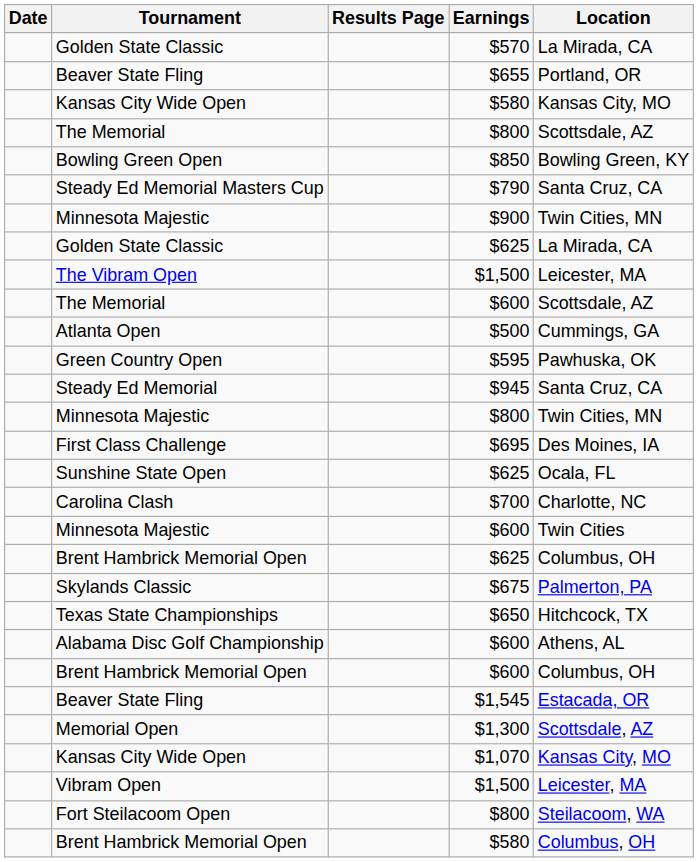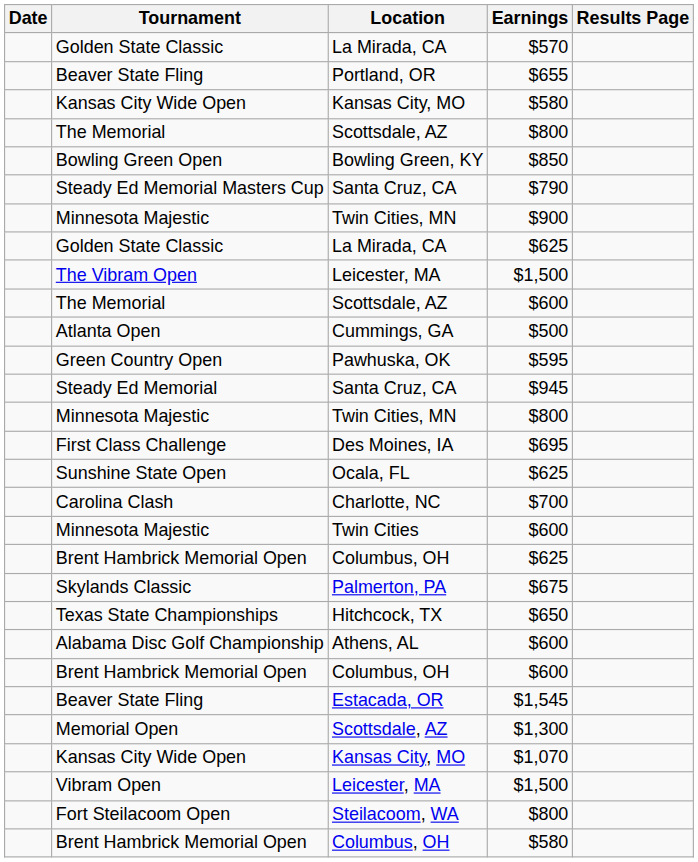 <table class="wikitable sortable">
 <tr>
 <th>Date</th>
 <th>Tournament</th>
+<th class="unsortable">Location</th>
+<th>Earnings</th>
 <th class="unsortable">Results Page</th>
-<th>Earnings</th>
-<th class="unsortable">Location</th>
 </tr>
 <tr>
 <td></td>
 <td>Golden State Classic</td>
+<td>La Mirada, CA</td>
+<td align="right">$570</td>
 <td></td>
-<td align="right">$570</td>
-<td>La Mirada, CA</td>
 </tr>
 <tr>
 <td></td>
 <td>Beaver State Fling</td>
+<td>Portland, OR</td>
+<td align="right">$655</td>
 <td></td>
-<td align="right">$655</td>
-<td>Portland, OR</td>
 </tr>
 <tr>
 <td></td>
 <td>Kansas City Wide Open</td>
+<td>Kansas City, MO</td>
+<td align="right">$580</td>
 <td></td>
-<td align="right">$580</td>
-<td>Kansas City, MO</td>
 </tr>
 <tr>
 <td></td>
 <td>The Memorial</td>
+<td>Scottsdale, AZ</td>
+<td align="right">$800</td>
 <td></td>
-<td align="right">$800</td>
-<td>Scottsdale, AZ</td>
 </tr>
 <tr>
 <td></td>
 <td>Bowling Green Open</td>
+<td>Bowling Green, KY</td>
+<td align=right>$850</td>
 <td></td>
-<td align=right>$850</td>
-<td>Bowling Green, KY</td>
 </tr>
 <tr>
 <td></td>
 <td>Steady Ed Memorial Masters Cup</td>
+<td>Santa Cruz, CA</td>
+<td align=right>$790</td>
 <td></td>
-<td align=right>$790</td>
-<td>Santa Cruz, CA</td>
 </tr>
 <tr>
 <td></td>
 <td>Minnesota Majestic</td>
+<td>Twin Cities, MN</td>
+<td align=right>$900</td>
 <td></td>
-<td align=right>$900</td>
-<td>Twin Cities, MN</td>
 </tr>
 <tr>
 <td></td>
 <td>Golden State Classic</td>
+<td>La Mirada, CA</td>
+<td align=right>$625</td>
 <td></td>
-<td align=right>$625</td>
-<td>La Mirada, CA</td>
 </tr>
 <tr>
 <td></td>
 <td><a href='#'>The Vibram Open</a></td>
+<td>Leicester, MA</td>
+<td align=right>$1,500</td>
 <td></td>
-<td align=right>$1,500</td>
-<td>Leicester, MA</td>
 </tr>
 <tr>
 <td></td>
 <td>The Memorial</td>
+<td>Scottsdale, AZ</td>
+<td align=right>$600</td>
 <td></td>
-<td align=right>$600</td>
-<td>Scottsdale, AZ</td>
 </tr>
 <tr>
 <td></td>
 <td>Atlanta Open</td>
+<td>Cummings, GA</td>
+<td align=right>$500</td>
 <td></td>
-<td align=right>$500</td>
-<td>Cummings, GA</td>
 </tr>
 <tr>
 <td></td>
 <td>Green Country Open</td>
+<td>Pawhuska, OK</td>
+<td align=right>$595</td>
 <td></td>
-<td align=right>$595</td>
-<td>Pawhuska, OK</td>
 </tr>
 <tr>
 <td></td>
 <td>Steady Ed Memorial</td>
+<td>Santa Cruz, CA</td>
+<td align=right>$945</td>
 <td></td>
-<td align=right>$945</td>
-<td>Santa Cruz, CA</td>
 </tr>
 <tr>
 <td></td>
 <td>Minnesota Majestic</td>
+<td>Twin Cities, MN</td>
+<td align=right>$800</td>
 <td></td>
-<td align=right>$800</td>
-<td>Twin Cities, MN</td>
 </tr>
 <tr>
 <td></td>
 <td>First Class Challenge</td>
+<td>Des Moines, IA</td>
+<td align=right>$695</td>
 <td></td>
-<td align=right>$695</td>
-<td>Des Moines, IA</td>
 </tr>
 <tr>
 <td></td>
 <td>Sunshine State Open</td>
+<td>Ocala, FL</td>
+<td align=right>$625</td>
 <td></td>
-<td align=right>$625</td>
-<td>Ocala, FL</td>
 </tr>
 <tr>
 <td></td>
 <td>Carolina Clash</td>
+<td>Charlotte, NC</td>
+<td align=right>$700</td>
 <td></td>
-<td align=right>$700</td>
-<td>Charlotte, NC</td>
 </tr>
 <tr>
 <td></td>
 <td>Minnesota Majestic</td>
+<td>Twin Cities</td>
+<td align=right>$600</td>
 <td></td>
-<td align=right>$600</td>
-<td>Twin Cities</td>
 </tr>
 <tr>
 <td></td>
 <td>Brent Hambrick Memorial Open</td>
+<td>Columbus, OH</td>
+<td align=right>$625</td>
 <td></td>
-<td align=right>$625</td>
-<td>Columbus, OH</td>
 </tr>
 <tr>
 <td></td>
 <td>Skylands Classic</td>
+<td><a href='#'>Palmerton, PA</a></td>
+<td align=right>$675</td>
 <td></td>
-<td align=right>$675</td>
-<td><a href='#'>Palmerton, PA</a></td>
 </tr>
 <tr>
 <td></td>
 <td>Texas State Championships</td>
+<td>Hitchcock, TX</td>
+<td align=right>$650</td>
 <td></td>
-<td align=right>$650</td>
-<td>Hitchcock, TX</td>
 </tr>
 <tr>
 <td></td>
 <td>Alabama Disc Golf Championship</td>
+<td>Athens, AL</td>
+<td align=right>$600</td>
 <td></td>
-<td align=right>$600</td>
-<td>Athens, AL</td>
 </tr>
 <tr>
 <td></td>
 <td>Brent Hambrick Memorial Open</td>
+<td>Columbus, OH</td>
+<td align=right>$600</td>
 <td></td>
-<td align=right>$600</td>
-<td>Columbus, OH</td>
 </tr>
 <tr>
 <td></td>
 <td>Beaver State Fling</td>
+<td><a href='#'>Estacada, OR</a></td>
+<td align=right>$1,545</td>
 <td></td>
-<td align=right>$1,545</td>
-<td><a href='#'>Estacada, OR</a></td>
 </tr>
 <tr>
 <td></td>
 <td>Memorial Open</td>
+<td><a href='#'>Scottsdale</a>, <a href='#'>AZ</a></td>
+<td align=right>$1,300</td>
 <td></td>
-<td align=right>$1,300</td>
-<td><a href='#'>Scottsdale</a>, <a href='#'>AZ</a></td>
 </tr>
 <tr>
 <td></td>
 <td>Kansas City Wide Open</td>
+<td><a href='#'>Kansas City</a>, <a href='#'>MO</a></td>
+<td align=right>$1,070</td>
 <td></td>
-<td align=right>$1,070</td>
-<td><a href='#'>Kansas City</a>, <a href='#'>MO</a></td>
 </tr>
 <tr>
 <td></td>
 <td>Vibram Open</td>
+<td><a href='#'>Leicester</a>, <a href='#'>MA</a></td>
+<td align=right>$1,500</td>
 <td></td>
-<td align=right>$1,500</td>
-<td><a href='#'>Leicester</a>, <a href='#'>MA</a></td>
 </tr>
 <tr>
 <td></td>
 <td>Fort Steilacoom Open</td>
+<td><a href='#'>Steilacoom</a>, <a href='#'>WA</a></td>
+<td align=right>$800</td>
 <td></td>
-<td align=right>$800</td>
-<td><a href='#'>Steilacoom</a>, <a href='#'>WA</a></td>
 </tr>
 <tr>
 <td></td>
 <td>Brent Hambrick Memorial Open</td>
+<td><a href='#'>Columbus</a>, <a href='#'>OH</a></td>
+<td align=right>$580</td>
 <td></td>
-<td align=right>$580</td>
-<td><a href='#'>Columbus</a>, <a href='#'>OH</a></td>
 </tr>
 </table>
